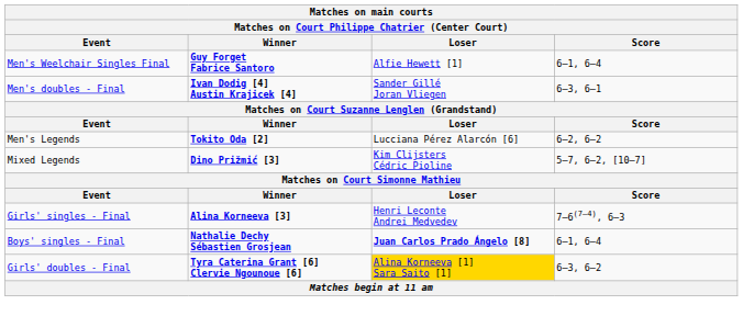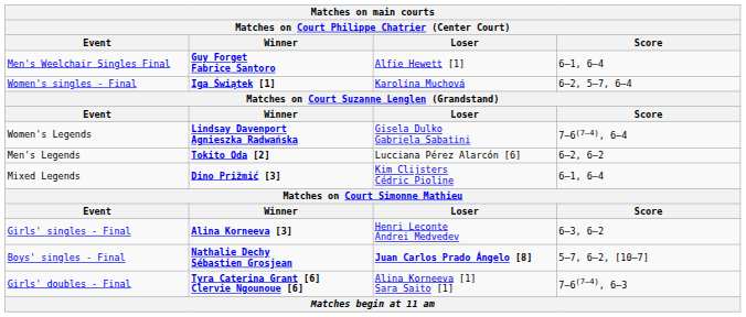 <table class="wikitable" style="margin:auto;">
 <tr>
 <th colspan=4 style=white-space:nowrap>Matches on main courts</th>
 </tr>
 <tr>
 <th colspan=4>Matches on <a href='#'>Court Philippe Chatrier</a> (Center Court)</th>
 </tr>
 <tr>
 <th width=250>Event</th>
 <th width=250>Winner</th>
 <th width=250>Loser</th>
 <th width=250>Score</th>
 </tr>
 <tr>
 <td><a href='#'>Men's Weelchair Singles Final</a></td>
 <td><strong> <a href='#'>Guy Forget</a> <br>  <a href='#'>Fabrice Santoro</a></strong></td>
 <td> <a href='#'>Alfie Hewett</a> [1]</td>
 <td>6–1, 6–4</td>
 </tr>
 <tr>
-<td><a href='#'>Men's doubles - Final</a></td>
-<td><strong> <a href='#'>Ivan Dodig</a> [4] <br>  <a href='#'>Austin Krajicek</a> [4]</strong></td>
-<td> <a href='#'>Sander Gillé</a> <br> <a href='#'>Joran Vliegen</a></td>
-<td>6–3, 6–1</td>
+<td><a href='#'>Women's singles - Final</a></td>
+<td><strong> <a href='#'>Iga Świątek</a> [1]</strong></td>
+<td> <a href='#'>Karolína Muchová</a></td>
+<td>6–2, 5–7, 6–4</td>
 </tr>
 <tr>
 <th colspan=4>Matches on <a href='#'>Court Suzanne Lenglen</a> (Grandstand)</th>
 </tr>
 <tr>
 <th width=250>Event</th>
 <th width=250>Winner</th>
 <th width=250>Loser</th>
 <th width=250>Score</th>
 </tr>
 <tr>
+<td>Women's Legends</td>
+<td><strong> <a href='#'>Lindsay Davenport</a> <br>  <a href='#'>Agnieszka Radwańska</a></strong></td>
+<td> <a href='#'>Gisela Dulko</a> <br>  <a href='#'>Gabriela Sabatini</a></td>
+<td>7–6<sup>(7–4)</sup>, 6–4</td>
+</tr>
+<tr>
 <td>Men's Legends</td>
 <td><strong> <a href='#'>Tokito Oda</a> [2]</strong></td>
 <td> Lucciana Pérez Alarcón [6]</td>
 <td>6–2, 6–2</td>
 </tr>
 <tr>
 <td>Mixed Legends</td>
 <td><strong> <a href='#'>Dino Prižmić</a> [3]</strong></td>
 <td> <a href='#'>Kim Clijsters</a> <br>  <a href='#'>Cédric Pioline</a></td>
-<td>5–7, 6–2, [10–7]</td>
+<td>6–1, 6–4</td>
 </tr>
 <tr>
 <th colspan=4>Matches on <a href='#'>Court Simonne Mathieu</a></th>
 </tr>
 <tr>
 <th width=250>Event</th>
 <th width=250>Winner</th>
 <th width=250>Loser</th>
 <th width=250>Score</th>
 </tr>
 <tr>
 <td><a href='#'>Girls' singles - Final</a></td>
 <td><strong> <a href='#'>Alina Korneeva</a> [3]</strong></td>
 <td> <a href='#'>Henri Leconte</a> <br>  <a href='#'>Andrei Medvedev</a></td>
-<td>7–6<sup>(7–4)</sup>, 6–3</td>
+<td>6–3, 6–2</td>
 </tr>
 <tr>
 <td><a href='#'>Boys' singles - Final</a></td>
 <td><strong> <a href='#'>Nathalie Dechy</a> <br>  <a href='#'>Sébastien Grosjean</a></strong></td>
 <td><strong> <a href='#'>Juan Carlos Prado Ángelo</a> [8]</strong></td>
-<td>6–1, 6–4</td>
+<td>5–7, 6–2, [10–7]</td>
 </tr>
 <tr>
 <td><a href='#'>Girls' doubles - Final</a></td>
 <td><strong> <a href='#'>Tyra Caterina Grant</a> [6]  <br>  <a href='#'>Clervie Ngounoue</a> [6]</strong></td>
-<td style="background: gold;"> <a href='#'>Alina Korneeva</a> [1] <br>  <a href='#'>Sara Saito</a> [1]</td>
-<td>6–3, 6–2</td>
+<td> <a href='#'>Alina Korneeva</a> [1] <br>  <a href='#'>Sara Saito</a> [1]</td>
+<td>7–6<sup>(7–4)</sup>, 6–3</td>
 </tr>
 <tr>
 <th colspan=4><em>Matches begin at 11 am</em></th>
 </tr>
 </table>
